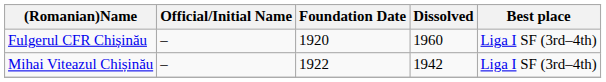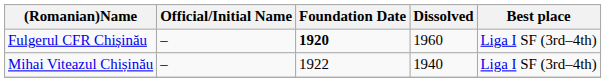 <table class="wikitable sortable mw-collapsible" style=" font-size: 87%;">
 <tr>
 <th>(Romanian)Name</th>
 <th>Official/Initial Name</th>
 <th>Foundation Date</th>
 <th>Dissolved</th>
 <th>Best place</th>
 </tr>
 <tr>
 <td><a href='#'>Fulgerul CFR Chișinău</a></td>
 <td>–</td>
-<td>1920</td>
+<td><strong>1920</strong></td>
 <td>1960</td>
 <td><a href='#'>Liga I</a> SF (3rd–4th)</td>
 </tr>
 <tr>
 <td><a href='#'>Mihai Viteazul Chișinău</a></td>
 <td>–</td>
 <td>1922</td>
-<td>1942</td>
+<td>1940</td>
 <td><a href='#'>Liga I</a> SF (3rd–4th)</td>
 </tr>
 <tr>
 </tr>
 </table>
